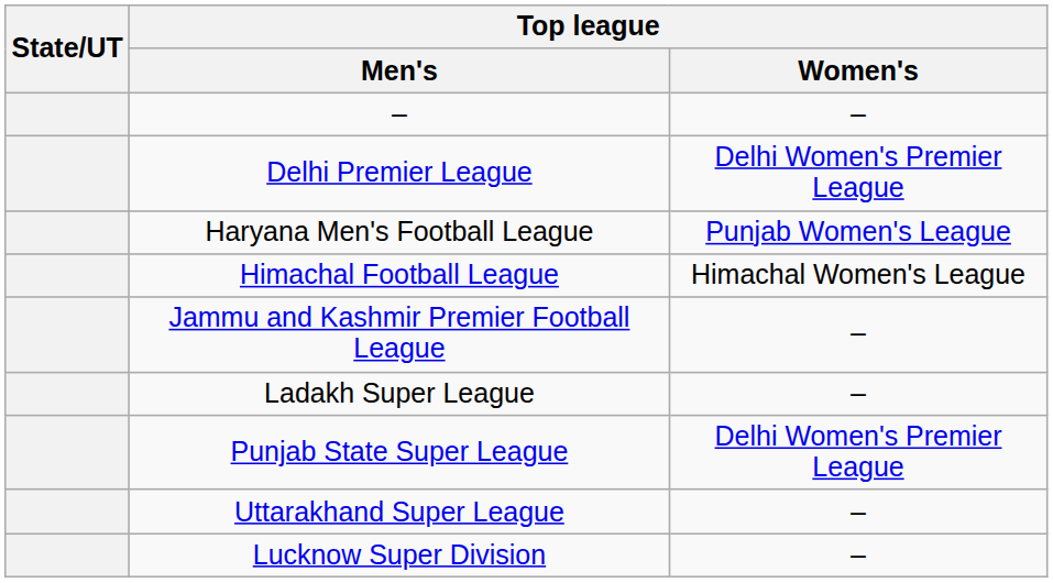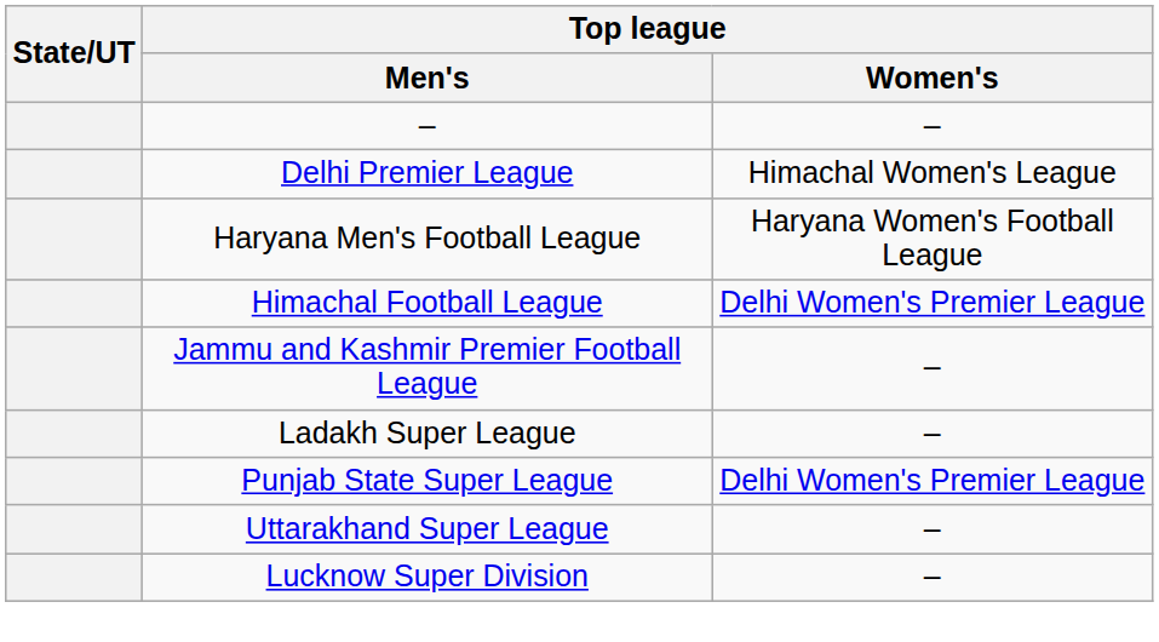 <table class="wikitable" style="text-align:center">
 <tr>
 <th rowspan="2">State/UT</th>
 <th colspan=2>Top league</th>
 </tr>
 <tr>
 <th>Men's</th>
 <th>Women's</th>
 </tr>
 <tr>
 <th></th>
 <td>–</td>
 <td>–</td>
 </tr>
 <tr>
 <th></th>
 <td><a href='#'>Delhi Premier League</a></td>
-<td><a href='#'>Delhi Women's Premier League</a></td>
+<td>Himachal Women's League</td>
 </tr>
 <tr>
 <th></th>
 <td>Haryana Men's Football League</td>
-<td><a href='#'>Punjab Women's League</a></td>
+<td>Haryana Women's Football League</td>
 </tr>
 <tr>
 <th></th>
 <td><a href='#'>Himachal Football League</a></td>
-<td>Himachal Women's League</td>
+<td><a href='#'>Delhi Women's Premier League</a></td>
 </tr>
 <tr>
 <th></th>
 <td><a href='#'>Jammu and Kashmir Premier Football League</a></td>
 <td>–</td>
 </tr>
 <tr>
 <th></th>
 <td>Ladakh Super League</td>
 <td>–</td>
 </tr>
 <tr>
 <th></th>
 <td><a href='#'>Punjab State Super League</a></td>
 <td><a href='#'>Delhi Women's Premier League</a></td>
 </tr>
 <tr>
 <th></th>
 <td><a href='#'>Uttarakhand Super League</a></td>
 <td>–</td>
 </tr>
 <tr>
 <th></th>
 <td><a href='#'>Lucknow Super Division</a></td>
 <td>–</td>
 </tr>
 </table>
